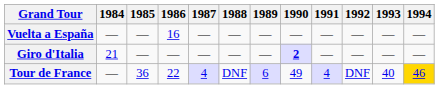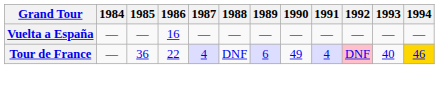 <table class="wikitable plainrowheaders">
 <tr>
 <th scope="col"><a href='#'>Grand Tour</a></th>
 <th scope="col">1984</th>
 <th scope="col">1985</th>
 <th scope="col">1986</th>
 <th scope="col">1987</th>
 <th scope="col">1988</th>
 <th scope="col">1989</th>
 <th scope="col">1990</th>
 <th scope="col">1991</th>
 <th scope="col">1992</th>
 <th scope="col">1993</th>
 <th scope="col">1994</th>
 </tr>
 <tr style="text-align:center;">
 <th scope="row"> <a href='#'>Vuelta a España</a></th>
 <td>—</td>
 <td>—</td>
 <td><a href='#'>16</a></td>
 <td>—</td>
 <td>—</td>
 <td>—</td>
 <td>—</td>
 <td>—</td>
 <td>—</td>
 <td>—</td>
 <td>—</td>
 </tr>
 <tr style="text-align:center;">
-<th scope="row"> <a href='#'>Giro d'Italia</a></th>
-<td><a href='#'>21</a></td>
-<td>—</td>
-<td>—</td>
-<td>—</td>
-<td>—</td>
-<td>—</td>
-<td style="background:#ddddff;"><a href='#'><strong>2</strong></a></td>
-<td>—</td>
-<td>—</td>
-<td>—</td>
-<td>—</td>
-</tr>
-<tr style="text-align:center;">
 <th scope="row"> <a href='#'>Tour de France</a></th>
 <td>—</td>
 <td><a href='#'>36</a></td>
 <td><a href='#'>22</a></td>
 <td style="background:#ddddff;"><a href='#'>4</a></td>
 <td><a href='#'>DNF</a></td>
 <td style="background:#ddddff;"><a href='#'>6</a></td>
 <td><a href='#'>49</a></td>
 <td style="background:#ddddff;"><a href='#'>4</a></td>
-<td><a href='#'>DNF</a></td>
+<td style="background: pink;"><a href='#'>DNF</a></td>
 <td><a href='#'>40</a></td>
 <td style="background: gold;"><a href='#'>46</a></td>
 </tr>
 </table>
